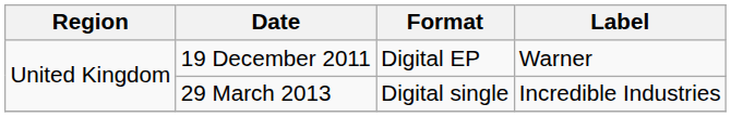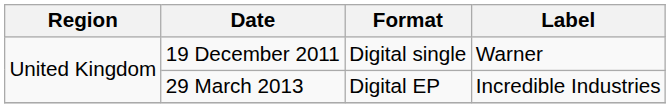 <table class="wikitable">
 <tr>
 <th>Region</th>
 <th>Date</th>
 <th>Format</th>
 <th>Label</th>
 </tr>
 <tr>
 <td rowspan="2">United Kingdom</td>
 <td>19 December 2011</td>
-<td>Digital EP</td>
+<td>Digital single</td>
 <td>Warner</td>
 </tr>
 <tr>
 <td>29 March 2013</td>
-<td>Digital single</td>
+<td>Digital EP</td>
 <td>Incredible Industries</td>
 </tr>
 <tr>
 </tr>
 </table>
